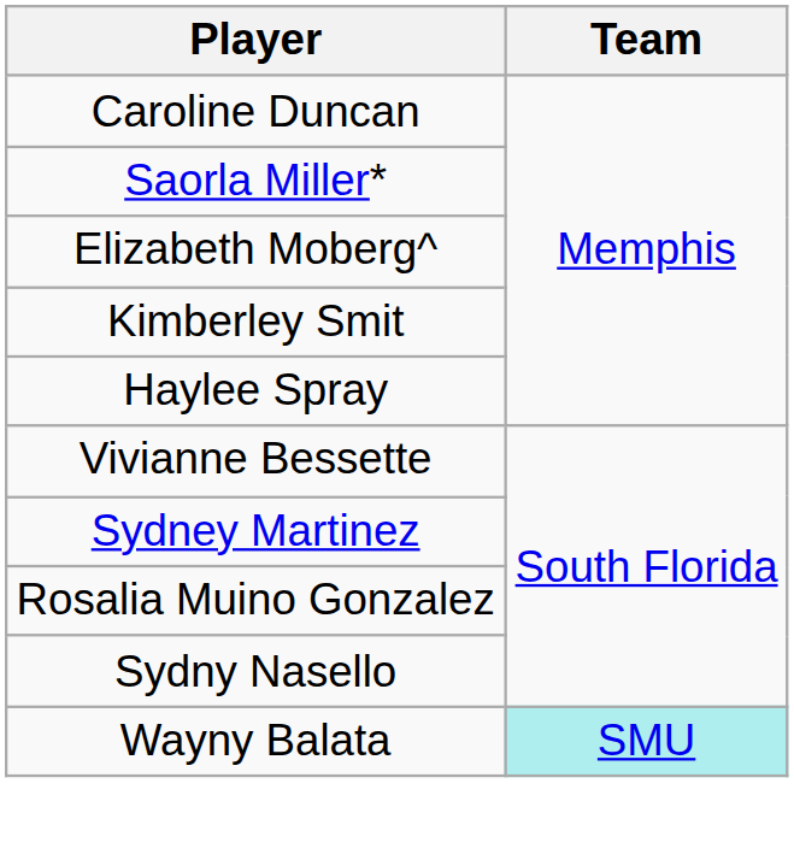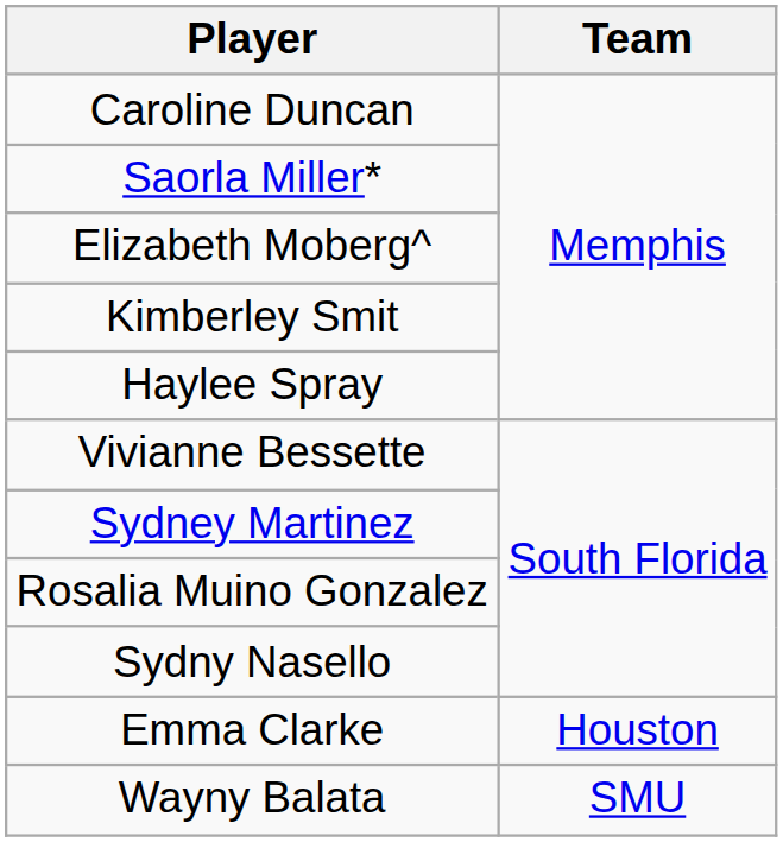 <table class="wikitable" style="text-align: center;">
 <tr>
 <th>Player</th>
 <th>Team</th>
 </tr>
 <tr>
 <td>Caroline Duncan</td>
 <td rowspan=5><a href='#'>Memphis</a></td>
 </tr>
 <tr>
 <td><a href='#'>Saorla Miller</a>*</td>
 </tr>
 <tr>
 <td>Elizabeth Moberg^</td>
 </tr>
 <tr>
 <td>Kimberley Smit</td>
 </tr>
 <tr>
 <td>Haylee Spray</td>
 </tr>
 <tr>
 <td>Vivianne Bessette</td>
 <td rowspan=4><a href='#'>South Florida</a></td>
 </tr>
 <tr>
 <td><a href='#'>Sydney Martinez</a></td>
 </tr>
 <tr>
 <td>Rosalia Muino Gonzalez</td>
 </tr>
 <tr>
 <td>Sydny Nasello</td>
 </tr>
 <tr>
+<td>Emma Clarke</td>
+<td><a href='#'>Houston</a></td>
+</tr>
+<tr>
 <td>Wayny Balata</td>
-<td style="background: paleturquoise;"><a href='#'>SMU</a></td>
+<td><a href='#'>SMU</a></td>
 </tr>
 </table>
